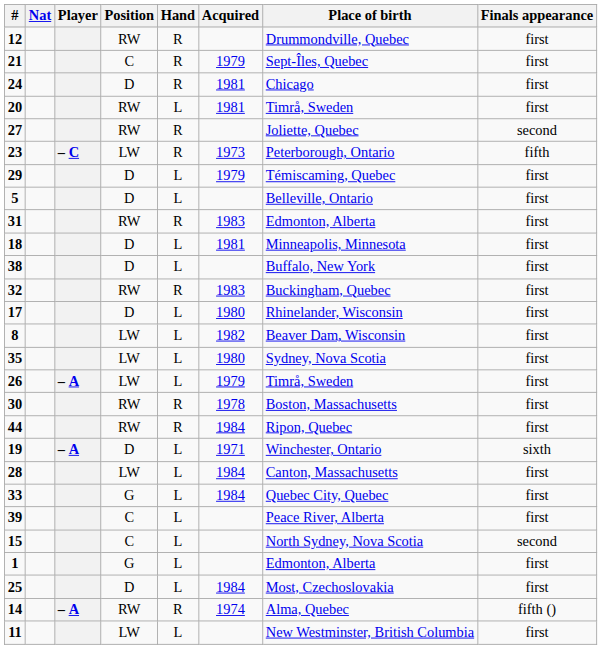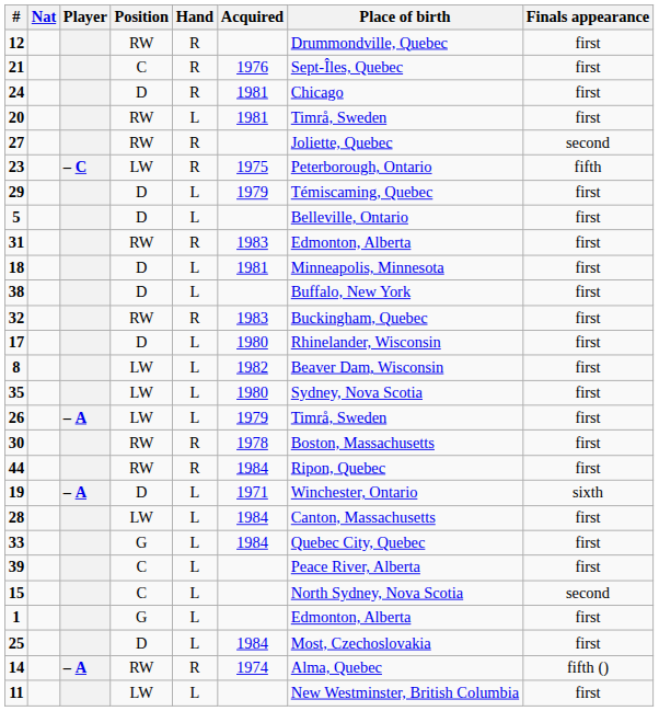 <table class="sortable wikitable plainrowheaders" style="text-align:center;">
 <tr style="background:#ddd;">
 <th scope="col">#</th>
 <th scope="col"><a href='#'>Nat</a></th>
 <th scope="col">Player</th>
 <th scope="col">Position</th>
 <th scope="col">Hand</th>
 <th scope="col">Acquired</th>
 <th scope="col" class="unsortable">Place of birth</th>
 <th scope="col" class="unsortable">Finals appearance</th>
 </tr>
 <tr>
 <td><strong>12</strong></td>
 <td></td>
 <th scope="row" style="text-align:left;"></th>
 <td>RW</td>
 <td>R</td>
 <td></td>
 <td style="text-align:left;"><a href='#'>Drummondville, Quebec</a></td>
 <td>first</td>
 </tr>
 <tr>
 <td><strong>21</strong></td>
 <td></td>
 <th scope="row" style="text-align:left;"></th>
 <td>C</td>
 <td>R</td>
-<td><a href='#'>1979</a></td>
+<td><a href='#'>1976</a></td>
 <td style="text-align:left;"><a href='#'>Sept-Îles, Quebec</a></td>
 <td>first</td>
 </tr>
 <tr>
 <td><strong>24</strong></td>
 <td></td>
 <th scope="row" style="text-align:left;"></th>
 <td>D</td>
 <td>R</td>
 <td><a href='#'>1981</a></td>
 <td style="text-align:left;"><a href='#'>Chicago</a></td>
 <td>first</td>
 </tr>
 <tr>
 <td><strong>20</strong></td>
 <td></td>
 <th scope="row" style="text-align:left;"></th>
 <td>RW</td>
 <td>L</td>
 <td><a href='#'>1981</a></td>
 <td style="text-align:left;"><a href='#'>Timrå, Sweden</a></td>
 <td>first</td>
 </tr>
 <tr>
 <td><strong>27</strong></td>
 <td></td>
 <th scope="row" style="text-align:left;"></th>
 <td>RW</td>
 <td>R</td>
 <td></td>
 <td style="text-align:left;"><a href='#'>Joliette, Quebec</a></td>
 <td>second </td>
 </tr>
 <tr>
 <td><strong>23</strong></td>
 <td></td>
 <th scope="row" style="text-align:left;"> – <strong><a href='#'>C</a></strong></th>
 <td>LW</td>
 <td>R</td>
-<td><a href='#'>1973</a></td>
+<td><a href='#'>1975</a></td>
 <td style="text-align:left;"><a href='#'>Peterborough, Ontario</a></td>
 <td>fifth </td>
 </tr>
 <tr>
 <td><strong>29</strong></td>
 <td></td>
 <th scope="row" style="text-align:left;"></th>
 <td>D</td>
 <td>L</td>
 <td><a href='#'>1979</a></td>
 <td style="text-align:left;"><a href='#'>Témiscaming, Quebec</a></td>
 <td>first</td>
 </tr>
 <tr>
 <td><strong>5</strong></td>
 <td></td>
 <th scope="row" style="text-align:left;"></th>
 <td>D</td>
 <td>L</td>
 <td></td>
 <td style="text-align:left;"><a href='#'>Belleville, Ontario</a></td>
 <td>first</td>
 </tr>
 <tr>
 <td><strong>31</strong></td>
 <td></td>
 <th scope="row" style="text-align:left;"></th>
 <td>RW</td>
 <td>R</td>
 <td><a href='#'>1983</a></td>
 <td style="text-align:left;"><a href='#'>Edmonton, Alberta</a></td>
 <td>first</td>
 </tr>
 <tr>
 <td><strong>18</strong></td>
 <td></td>
 <th scope="row" style="text-align:left;"></th>
 <td>D</td>
 <td>L</td>
 <td><a href='#'>1981</a></td>
 <td style="text-align:left;"><a href='#'>Minneapolis, Minnesota</a></td>
 <td>first</td>
 </tr>
 <tr>
 <td><strong>38</strong></td>
 <td></td>
 <th scope="row" style="text-align:left;"></th>
 <td>D</td>
 <td>L</td>
 <td></td>
 <td style="text-align:left;"><a href='#'>Buffalo, New York</a></td>
 <td>first</td>
 </tr>
 <tr>
 <td><strong>32</strong></td>
 <td></td>
 <th scope="row" style="text-align:left;"></th>
 <td>RW</td>
 <td>R</td>
 <td><a href='#'>1983</a></td>
 <td style="text-align:left;"><a href='#'>Buckingham, Quebec</a></td>
 <td>first</td>
 </tr>
 <tr>
 <td><strong>17</strong></td>
 <td></td>
 <th scope="row" style="text-align:left;"></th>
 <td>D</td>
 <td>L</td>
 <td><a href='#'>1980</a></td>
 <td style="text-align:left;"><a href='#'>Rhinelander, Wisconsin</a></td>
 <td>first</td>
 </tr>
 <tr>
 <td><strong>8</strong></td>
 <td></td>
 <th scope="row" style="text-align:left;"></th>
 <td>LW</td>
 <td>L</td>
 <td><a href='#'>1982</a></td>
 <td style="text-align:left;"><a href='#'>Beaver Dam, Wisconsin</a></td>
 <td>first</td>
 </tr>
 <tr>
 <td><strong>35</strong></td>
 <td></td>
 <th scope="row" style="text-align:left;"></th>
 <td>LW</td>
 <td>L</td>
 <td><a href='#'>1980</a></td>
 <td style="text-align:left;"><a href='#'>Sydney, Nova Scotia</a></td>
 <td>first</td>
 </tr>
 <tr>
 <td><strong>26</strong></td>
 <td></td>
 <th scope="row" style="text-align:left;"> – <strong><a href='#'>A</a></strong></th>
 <td>LW</td>
 <td>L</td>
 <td><a href='#'>1979</a></td>
 <td style="text-align:left;"><a href='#'>Timrå, Sweden</a></td>
 <td>first</td>
 </tr>
 <tr>
 <td><strong>30</strong></td>
 <td></td>
 <th scope="row" style="text-align:left;"></th>
 <td>RW</td>
 <td>R</td>
 <td><a href='#'>1978</a></td>
 <td style="text-align:left;"><a href='#'>Boston, Massachusetts</a></td>
 <td>first</td>
 </tr>
 <tr>
 <td><strong>44</strong></td>
 <td></td>
 <th scope="row" style="text-align:left;"></th>
 <td>RW</td>
 <td>R</td>
 <td><a href='#'>1984</a></td>
 <td style="text-align:left;"><a href='#'>Ripon, Quebec</a></td>
 <td>first</td>
 </tr>
 <tr>
 <td><strong>19</strong></td>
 <td></td>
 <th scope="row" style="text-align:left;"> – <strong><a href='#'>A</a></strong></th>
 <td>D</td>
 <td>L</td>
 <td><a href='#'>1971</a></td>
 <td style="text-align:left;"><a href='#'>Winchester, Ontario</a></td>
 <td>sixth </td>
 </tr>
 <tr>
 <td><strong>28</strong></td>
 <td></td>
 <th scope="row" style="text-align:left;"></th>
 <td>LW</td>
 <td>L</td>
 <td><a href='#'>1984</a></td>
 <td style="text-align:left;"><a href='#'>Canton, Massachusetts</a></td>
 <td>first</td>
 </tr>
 <tr>
 <td><strong>33</strong></td>
 <td></td>
 <th scope="row" style="text-align:left;"></th>
 <td>G</td>
 <td>L</td>
 <td><a href='#'>1984</a></td>
 <td style="text-align:left;"><a href='#'>Quebec City, Quebec</a></td>
 <td>first</td>
 </tr>
 <tr>
 <td><strong>39</strong></td>
 <td></td>
 <th scope="row" style="text-align:left;"></th>
 <td>C</td>
 <td>L</td>
 <td></td>
 <td style="text-align:left;"><a href='#'>Peace River, Alberta</a></td>
 <td>first</td>
 </tr>
 <tr>
 <td><strong>15</strong></td>
 <td></td>
 <th scope="row" style="text-align:left;"></th>
 <td>C</td>
 <td>L</td>
 <td></td>
 <td style="text-align:left;"><a href='#'>North Sydney, Nova Scotia</a></td>
 <td>second </td>
 </tr>
 <tr>
 <td><strong>1</strong></td>
 <td></td>
 <th scope="row" style="text-align:left;"></th>
 <td>G</td>
 <td>L</td>
 <td></td>
 <td style="text-align:left;"><a href='#'>Edmonton, Alberta</a></td>
 <td>first</td>
 </tr>
 <tr>
 <td><strong>25</strong></td>
 <td></td>
 <th scope="row" style="text-align:left;"></th>
 <td>D</td>
 <td>L</td>
 <td><a href='#'>1984</a></td>
 <td style="text-align:left;"><a href='#'>Most, Czechoslovakia</a></td>
 <td>first</td>
 </tr>
 <tr>
 <td><strong>14</strong></td>
 <td></td>
 <th scope="row" style="text-align:left;"> – <strong><a href='#'>A</a></strong></th>
 <td>RW</td>
 <td>R</td>
 <td><a href='#'>1974</a></td>
 <td style="text-align:left;"><a href='#'>Alma, Quebec</a></td>
 <td>fifth ()</td>
 </tr>
 <tr>
 <td><strong>11</strong></td>
 <td></td>
 <th scope="row" style="text-align:left;"></th>
 <td>LW</td>
 <td>L</td>
 <td></td>
 <td style="text-align:left;"><a href='#'>New Westminster, British Columbia</a></td>
 <td>first</td>
 </tr>
 </table>
